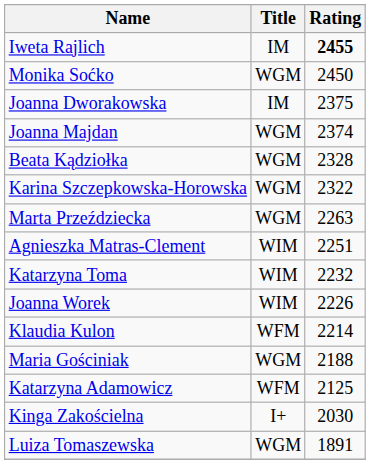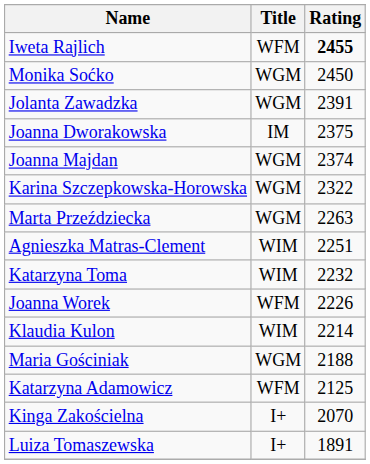 <table class="wikitable" align=center style="font-size:100%;">
 <tr>
 </tr>
 <tr style="background:#efefef;">
 <th>Name</th>
 <th>Title</th>
 <th>Rating</th>
 </tr>
 <tr>
 <td align=left><a href='#'>Iweta Rajlich</a></td>
-<td align=center>IM</td>
+<td align=center>WFM</td>
 <td align=center><strong>2455</strong></td>
 </tr>
 <tr>
 <td align=left><a href='#'>Monika Soćko</a></td>
 <td align=center>WGM</td>
 <td align=center>2450</td>
+</tr>
+<tr>
+<td align=left><a href='#'>Jolanta Zawadzka</a></td>
+<td align=center>WGM</td>
+<td align=center>2391</td>
 </tr>
 <tr>
 <td align=left><a href='#'>Joanna Dworakowska</a></td>
 <td align=center>IM</td>
 <td align=center>2375</td>
 </tr>
 <tr>
 <td align=left><a href='#'>Joanna Majdan</a></td>
 <td align=center>WGM</td>
 <td align=center>2374</td>
-</tr>
-<tr>
-<td align=left><a href='#'>Beata Kądziołka</a></td>
-<td align=center>WGM</td>
-<td align=center>2328</td>
 </tr>
 <tr>
 <td align=left><a href='#'>Karina Szczepkowska-Horowska</a></td>
 <td align=center>WGM</td>
 <td align=center>2322</td>
 </tr>
 <tr>
 <td align=left><a href='#'>Marta Przeździecka</a></td>
 <td align=center>WGM</td>
 <td align=center>2263</td>
 </tr>
 <tr>
 <td align=left><a href='#'>Agnieszka Matras-Clement</a></td>
 <td align=center>WIM</td>
 <td align=center>2251</td>
 </tr>
 <tr>
 <td align=left><a href='#'>Katarzyna Toma</a></td>
 <td align=center>WIM</td>
 <td align=center>2232</td>
 </tr>
 <tr>
 <td align=left><a href='#'>Joanna Worek</a></td>
-<td align=center>WIM</td>
+<td align=center>WFM</td>
 <td align=center>2226</td>
 </tr>
 <tr>
 <td align=left><a href='#'>Klaudia Kulon</a></td>
-<td align=center>WFM</td>
+<td align=center>WIM</td>
 <td align=center>2214</td>
 </tr>
 <tr>
 <td align=left><a href='#'>Maria Gościniak</a></td>
 <td align=center>WGM</td>
 <td align=center>2188</td>
 </tr>
 <tr>
 <td align=left><a href='#'>Katarzyna Adamowicz</a></td>
 <td align=center>WFM</td>
 <td align=center>2125</td>
 </tr>
 <tr>
 <td align=left><a href='#'>Kinga Zakościelna</a></td>
 <td align=center>I+</td>
-<td align=center>2030</td>
+<td align=center>2070</td>
 </tr>
 <tr>
 <td align=left><a href='#'>Luiza Tomaszewska</a></td>
-<td align=center>WGM</td>
+<td align=center>I+</td>
 <td align=center>1891</td>
 </tr>
 <tr>
 </tr>
 </table>
